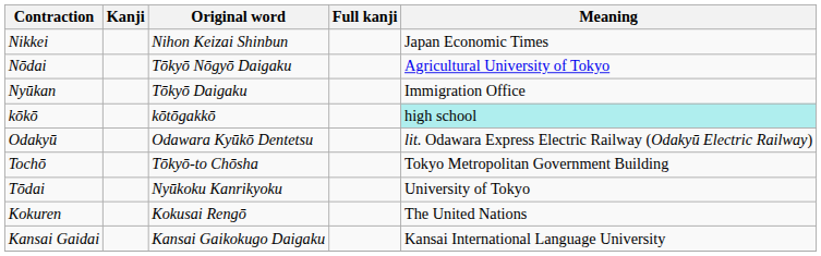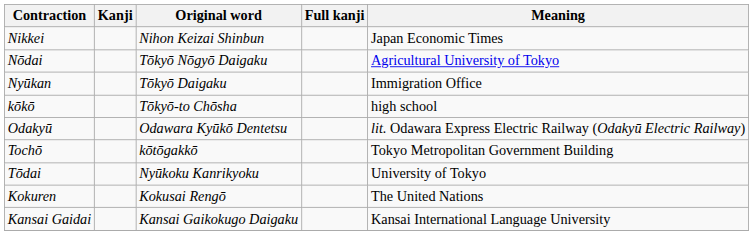 <table class="wikitable" |>
 <tr>
 <th>Contraction</th>
 <th>Kanji</th>
 <th>Original word</th>
 <th>Full kanji</th>
 <th>Meaning</th>
 </tr>
 <tr>
 <td><em>Nikkei</em></td>
 <td></td>
 <td><em>Nihon Keizai Shinbun</em></td>
 <td></td>
 <td>Japan Economic Times</td>
 </tr>
 <tr>
 <td><em>Nōdai</em></td>
 <td></td>
 <td><em>Tōkyō Nōgyō Daigaku</em></td>
 <td></td>
 <td><a href='#'>Agricultural University of Tokyo</a></td>
 </tr>
 <tr>
 <td><em>Nyūkan</em></td>
 <td></td>
 <td><em>Tōkyō Daigaku</em></td>
 <td></td>
 <td>Immigration Office</td>
 </tr>
 <tr>
 <td><em>kōkō</em></td>
 <td></td>
-<td><em>kōtōgakkō</em></td>
+<td><em>Tōkyō-to Chōsha</em></td>
 <td></td>
-<td style="background: paleturquoise;">high school</td>
+<td>high school</td>
 </tr>
 <tr>
 <td><em>Odakyū</em></td>
 <td></td>
 <td><em>Odawara Kyūkō Dentetsu</em></td>
 <td></td>
 <td><em>lit.</em> Odawara Express Electric Railway (<em>Odakyū Electric Railway</em>)</td>
 </tr>
 <tr>
 <td><em>Tochō</em></td>
 <td></td>
-<td><em>Tōkyō-to Chōsha</em></td>
+<td><em>kōtōgakkō</em></td>
 <td></td>
 <td>Tokyo Metropolitan Government Building</td>
 </tr>
 <tr>
 <td><em>Tōdai</em></td>
 <td></td>
 <td><em>Nyūkoku Kanrikyoku</em></td>
 <td></td>
 <td>University of Tokyo</td>
 </tr>
 <tr>
 <td><em>Kokuren</em></td>
 <td></td>
 <td><em>Kokusai Rengō</em></td>
 <td></td>
 <td>The United Nations</td>
 </tr>
 <tr>
 <td><em>Kansai Gaidai</em></td>
 <td></td>
 <td><em>Kansai Gaikokugo Daigaku</em></td>
 <td></td>
 <td>Kansai International Language University</td>
 </tr>
 <tr>
 </tr>
 </table>
